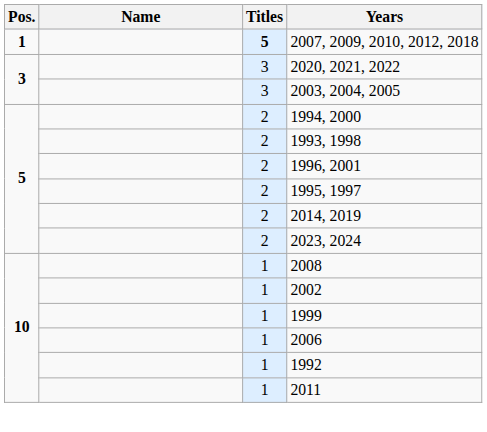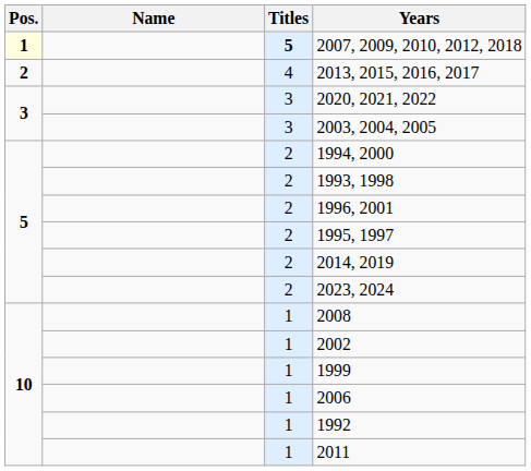 <table class="wikitable sortable" style="text-align:center;">
 <tr style="background-color:#CEDAF2;">
 <th>Pos.</th>
 <th style="width:200px;">Name</th>
 <th>Titles</th>
 <th class="unsortable">Years</th>
 </tr>
 <tr>
-<td><strong>1</strong></td>
+<td style="background: lightyellow;"><strong>1</strong></td>
 <td style="text-align:left;"></td>
 <td style="background-color:#DDEEFF;"><strong>5</strong></td>
 <td style="text-align:left;">2007, 2009, 2010, 2012, 2018</td>
+</tr>
+<tr>
+<td><strong>2</strong></td>
+<td style="text-align:left;"></td>
+<td style="background-color:#DDEEFF;">4</td>
+<td style="text-align:left;">2013, 2015, 2016, 2017</td>
 </tr>
 <tr>
 <td rowspan="2"><strong>3</strong></td>
 <td style="text-align:left;"></td>
 <td style="background-color:#DDEEFF;">3</td>
 <td style="text-align:left;">2020, 2021, 2022</td>
 </tr>
 <tr>
 <td style="text-align:left;"></td>
 <td style="background-color:#DDEEFF;">3</td>
 <td style="text-align:left;">2003, 2004, 2005</td>
 </tr>
 <tr>
 <td rowspan=6><strong>5</strong></td>
 <td style="text-align:left;"></td>
 <td style="background-color:#DDEEFF;">2</td>
 <td style="text-align:left;">1994, 2000</td>
 </tr>
 <tr>
 <td style="text-align:left;"></td>
 <td style="background-color:#DDEEFF;">2</td>
 <td style="text-align:left;">1993, 1998</td>
 </tr>
 <tr>
 <td style="text-align:left;"></td>
 <td style="background-color:#DDEEFF;">2</td>
 <td style="text-align:left;">1996, 2001</td>
 </tr>
 <tr>
 <td style="text-align:left;"></td>
 <td style="background-color:#DDEEFF;">2</td>
 <td style="text-align:left;">1995, 1997</td>
 </tr>
 <tr>
 <td style="text-align:left;"></td>
 <td style="background-color:#DDEEFF;">2</td>
 <td style="text-align:left;">2014, 2019</td>
 </tr>
 <tr>
 <td style="text-align:left;"></td>
 <td style="background-color:#DDEEFF;">2</td>
 <td style="text-align:left;">2023, 2024</td>
 </tr>
 <tr>
 <td rowspan="6"><strong>10</strong></td>
 <td style="text-align:left;"></td>
 <td style="background-color:#DDEEFF;">1</td>
 <td style="text-align:left;">2008</td>
 </tr>
 <tr>
 <td style="text-align:left;"></td>
 <td style="background-color:#DDEEFF;">1</td>
 <td style="text-align:left;">2002</td>
 </tr>
 <tr>
 <td style="text-align:left;"></td>
 <td style="background-color:#DDEEFF;">1</td>
 <td style="text-align:left;">1999</td>
 </tr>
 <tr>
 <td style="text-align:left;"></td>
 <td style="background-color:#DDEEFF;">1</td>
 <td style="text-align:left;">2006</td>
 </tr>
 <tr>
 <td style="text-align:left;"></td>
 <td style="background-color:#DDEEFF;">1</td>
 <td style="text-align:left;">1992</td>
 </tr>
 <tr>
 <td style="text-align:left;"></td>
 <td style="background-color:#DDEEFF;">1</td>
 <td style="text-align:left;">2011</td>
 </tr>
 </table>
